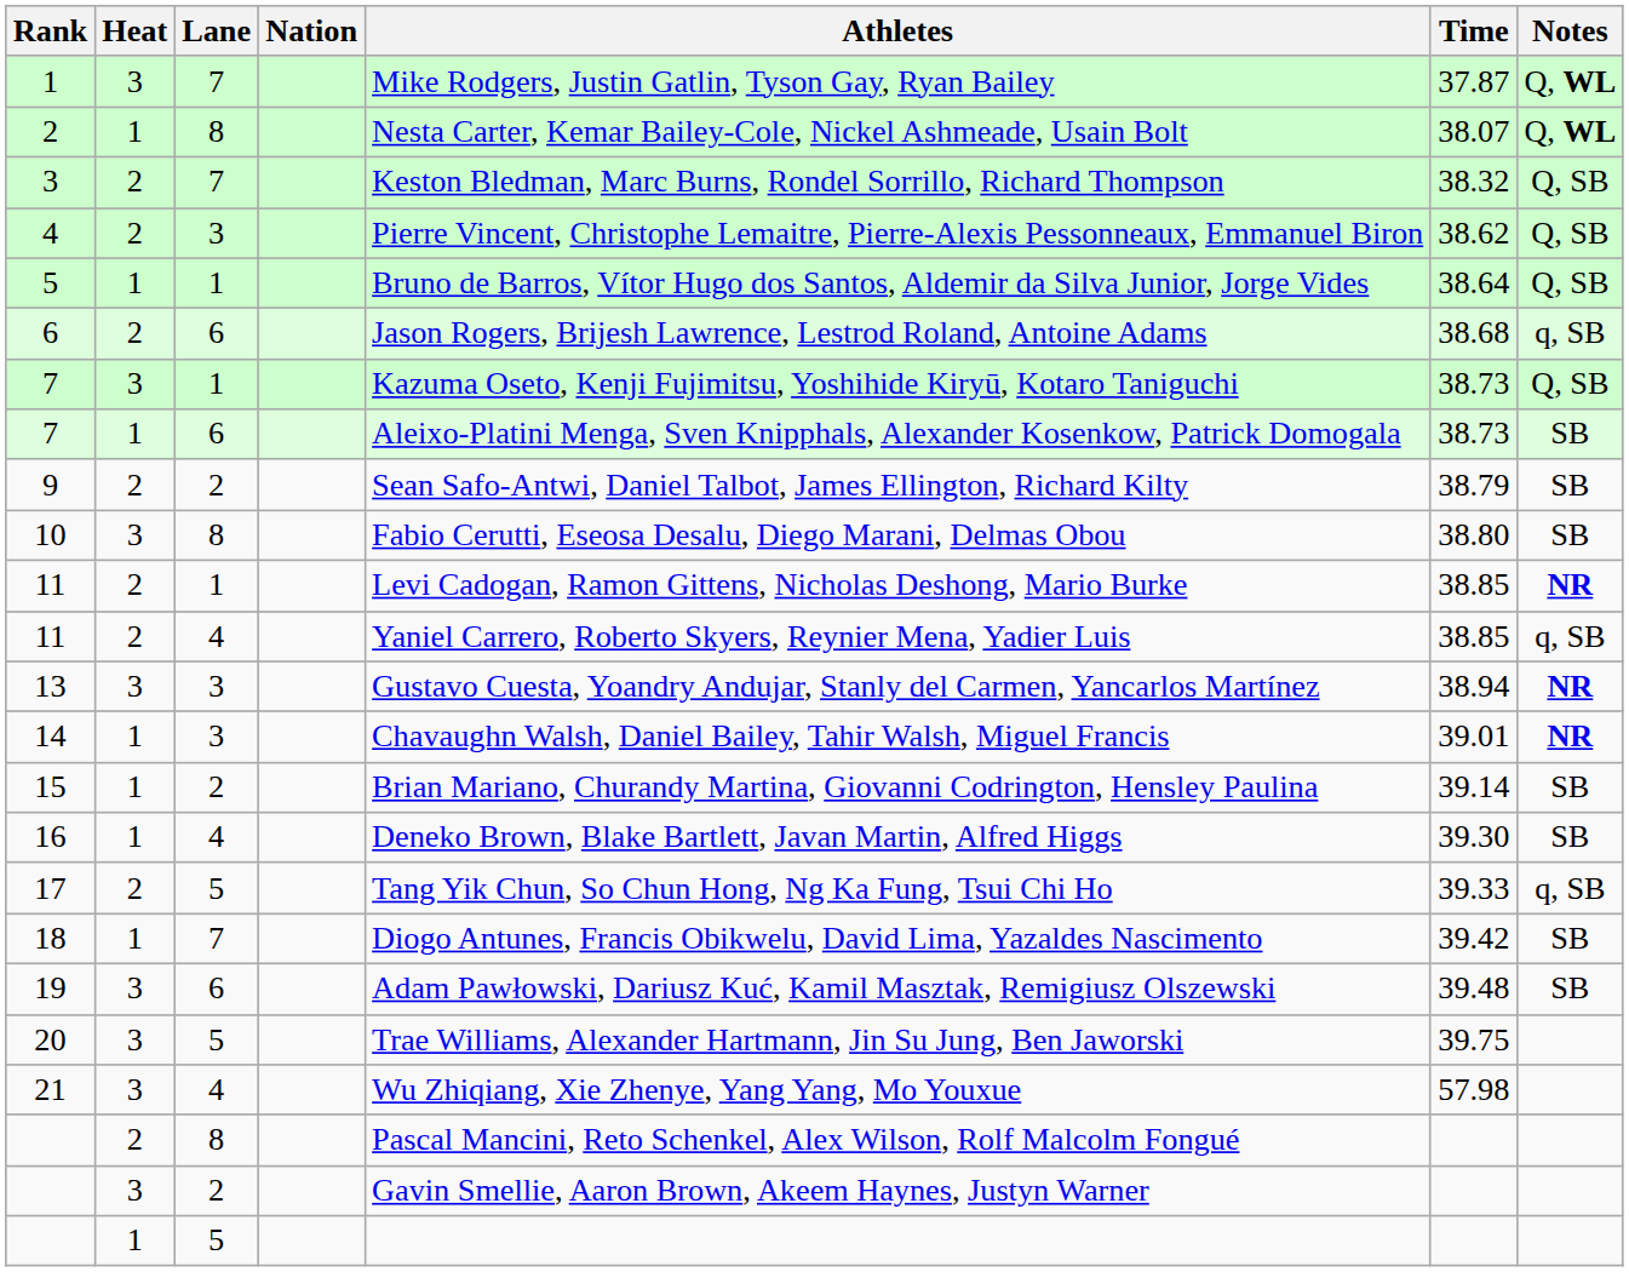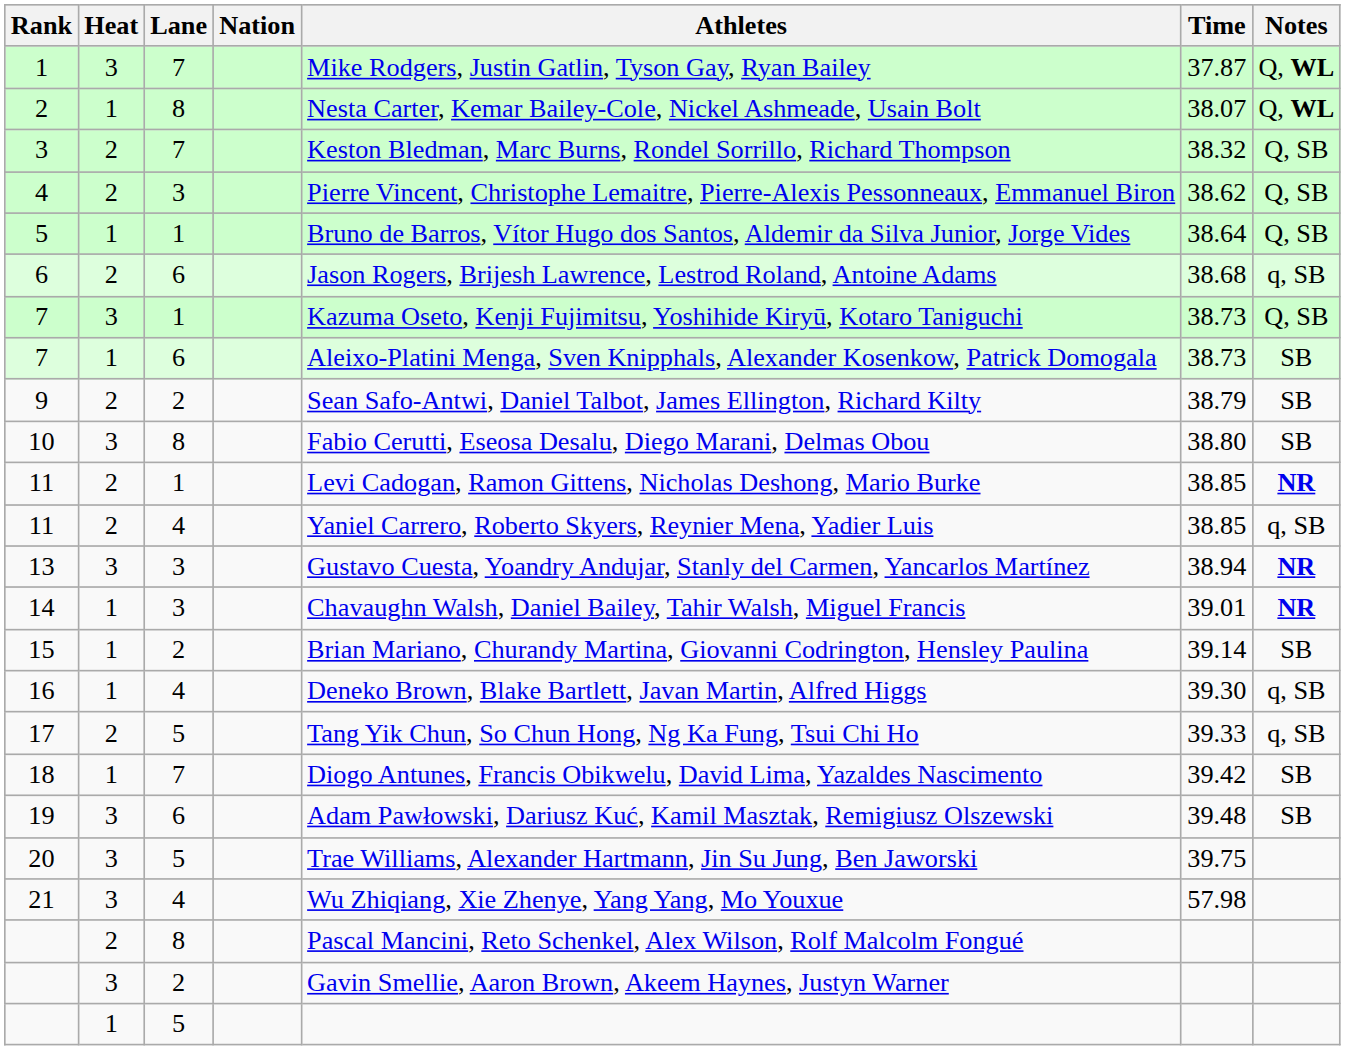 <table class="wikitable sortable" style="text-align:center">
 <tr>
 <th>Rank</th>
 <th>Heat</th>
 <th>Lane</th>
 <th>Nation</th>
 <th>Athletes</th>
 <th>Time</th>
 <th>Notes</th>
 </tr>
 <tr bgcolor=ccffcc>
 <td>1</td>
 <td>3</td>
 <td>7</td>
 <td align=left></td>
 <td align=left><a href='#'>Mike Rodgers</a>, <a href='#'>Justin Gatlin</a>, <a href='#'>Tyson Gay</a>, <a href='#'>Ryan Bailey</a></td>
 <td>37.87</td>
 <td>Q, <strong>WL</strong></td>
 </tr>
 <tr bgcolor=ccffcc>
 <td>2</td>
 <td>1</td>
 <td>8</td>
 <td align=left></td>
 <td align=left><a href='#'>Nesta Carter</a>, <a href='#'>Kemar Bailey-Cole</a>, <a href='#'>Nickel Ashmeade</a>, <a href='#'>Usain Bolt</a></td>
 <td>38.07</td>
 <td>Q, <strong>WL</strong></td>
 </tr>
 <tr bgcolor=ccffcc>
 <td>3</td>
 <td>2</td>
 <td>7</td>
 <td align=left></td>
 <td align=left><a href='#'>Keston Bledman</a>, <a href='#'>Marc Burns</a>, <a href='#'>Rondel Sorrillo</a>, <a href='#'>Richard Thompson</a></td>
 <td>38.32</td>
 <td>Q, SB</td>
 </tr>
 <tr bgcolor=ccffcc>
 <td>4</td>
 <td>2</td>
 <td>3</td>
 <td align=left></td>
 <td align=left><a href='#'>Pierre Vincent</a>, <a href='#'>Christophe Lemaitre</a>, <a href='#'>Pierre-Alexis Pessonneaux</a>, <a href='#'>Emmanuel Biron</a></td>
 <td>38.62</td>
 <td>Q, SB</td>
 </tr>
 <tr bgcolor=ccffcc>
 <td>5</td>
 <td>1</td>
 <td>1</td>
 <td align=left></td>
 <td align=left><a href='#'>Bruno de Barros</a>, <a href='#'>Vítor Hugo dos Santos</a>, <a href='#'>Aldemir da Silva Junior</a>, <a href='#'>Jorge Vides</a></td>
 <td>38.64</td>
 <td>Q, SB</td>
 </tr>
 <tr bgcolor=ddffdd>
 <td>6</td>
 <td>2</td>
 <td>6</td>
 <td align=left></td>
 <td align=left><a href='#'>Jason Rogers</a>, <a href='#'>Brijesh Lawrence</a>, <a href='#'>Lestrod Roland</a>, <a href='#'>Antoine Adams</a></td>
 <td>38.68</td>
 <td>q, SB</td>
 </tr>
 <tr bgcolor=ccffcc>
 <td>7</td>
 <td>3</td>
 <td>1</td>
 <td align=left></td>
 <td align=left><a href='#'>Kazuma Oseto</a>, <a href='#'>Kenji Fujimitsu</a>, <a href='#'>Yoshihide Kiryū</a>, <a href='#'>Kotaro Taniguchi</a></td>
 <td>38.73</td>
 <td>Q, SB</td>
 </tr>
 <tr bgcolor=ddffdd>
 <td>7</td>
 <td>1</td>
 <td>6</td>
 <td align=left></td>
 <td align=left><a href='#'>Aleixo-Platini Menga</a>, <a href='#'>Sven Knipphals</a>, <a href='#'>Alexander Kosenkow</a>, <a href='#'>Patrick Domogala</a></td>
 <td>38.73</td>
 <td>SB</td>
 </tr>
 <tr>
 <td>9</td>
 <td>2</td>
 <td>2</td>
 <td align=left></td>
 <td align=left><a href='#'>Sean Safo-Antwi</a>, <a href='#'>Daniel Talbot</a>, <a href='#'>James Ellington</a>, <a href='#'>Richard Kilty</a></td>
 <td>38.79</td>
 <td>SB</td>
 </tr>
 <tr>
 <td>10</td>
 <td>3</td>
 <td>8</td>
 <td align=left></td>
 <td align=left><a href='#'>Fabio Cerutti</a>, <a href='#'>Eseosa Desalu</a>, <a href='#'>Diego Marani</a>, <a href='#'>Delmas Obou</a></td>
 <td>38.80</td>
 <td>SB</td>
 </tr>
 <tr>
 <td>11</td>
 <td>2</td>
 <td>1</td>
 <td align=left></td>
 <td align=left><a href='#'>Levi Cadogan</a>, <a href='#'>Ramon Gittens</a>, <a href='#'>Nicholas Deshong</a>, <a href='#'>Mario Burke</a></td>
 <td>38.85</td>
 <td><strong><a href='#'>NR</a></strong></td>
 </tr>
 <tr>
 <td>11</td>
 <td>2</td>
 <td>4</td>
 <td align=left></td>
 <td align=left><a href='#'>Yaniel Carrero</a>, <a href='#'>Roberto Skyers</a>, <a href='#'>Reynier Mena</a>, <a href='#'>Yadier Luis</a></td>
 <td>38.85</td>
 <td>q, SB</td>
 </tr>
 <tr>
 <td>13</td>
 <td>3</td>
 <td>3</td>
 <td align=left></td>
 <td align=left><a href='#'>Gustavo Cuesta</a>, <a href='#'>Yoandry Andujar</a>, <a href='#'>Stanly del Carmen</a>, <a href='#'>Yancarlos Martínez</a></td>
 <td>38.94</td>
 <td><strong><a href='#'>NR</a></strong></td>
 </tr>
 <tr>
 <td>14</td>
 <td>1</td>
 <td>3</td>
 <td align=left></td>
 <td align=left><a href='#'>Chavaughn Walsh</a>, <a href='#'>Daniel Bailey</a>, <a href='#'>Tahir Walsh</a>, <a href='#'>Miguel Francis</a></td>
 <td>39.01</td>
 <td><strong><a href='#'>NR</a></strong></td>
 </tr>
 <tr>
 <td>15</td>
 <td>1</td>
 <td>2</td>
 <td align=left></td>
 <td align=left><a href='#'>Brian Mariano</a>, <a href='#'>Churandy Martina</a>, <a href='#'>Giovanni Codrington</a>, <a href='#'>Hensley Paulina</a></td>
 <td>39.14</td>
 <td>SB</td>
 </tr>
 <tr>
 <td>16</td>
 <td>1</td>
 <td>4</td>
 <td align=left></td>
 <td align=left><a href='#'>Deneko Brown</a>, <a href='#'>Blake Bartlett</a>, <a href='#'>Javan Martin</a>, <a href='#'>Alfred Higgs</a></td>
 <td>39.30</td>
-<td>SB</td>
+<td>q, SB</td>
 </tr>
 <tr>
 <td>17</td>
 <td>2</td>
 <td>5</td>
 <td align=left></td>
 <td align=left><a href='#'>Tang Yik Chun</a>, <a href='#'>So Chun Hong</a>, <a href='#'>Ng Ka Fung</a>, <a href='#'>Tsui Chi Ho</a></td>
 <td>39.33</td>
 <td>q, SB</td>
 </tr>
 <tr>
 <td>18</td>
 <td>1</td>
 <td>7</td>
 <td align=left></td>
 <td align=left><a href='#'>Diogo Antunes</a>, <a href='#'>Francis Obikwelu</a>, <a href='#'>David Lima</a>, <a href='#'>Yazaldes Nascimento</a></td>
 <td>39.42</td>
 <td>SB</td>
 </tr>
 <tr>
 <td>19</td>
 <td>3</td>
 <td>6</td>
 <td align=left></td>
 <td align=left><a href='#'>Adam Pawłowski</a>, <a href='#'>Dariusz Kuć</a>, <a href='#'>Kamil Masztak</a>, <a href='#'>Remigiusz Olszewski</a></td>
 <td>39.48</td>
 <td>SB</td>
 </tr>
 <tr>
 <td>20</td>
 <td>3</td>
 <td>5</td>
 <td align=left></td>
 <td align=left><a href='#'>Trae Williams</a>, <a href='#'>Alexander Hartmann</a>, <a href='#'>Jin Su Jung</a>, <a href='#'>Ben Jaworski</a></td>
 <td>39.75</td>
 <td></td>
 </tr>
 <tr>
 <td>21</td>
 <td>3</td>
 <td>4</td>
 <td align=left></td>
 <td align=left><a href='#'>Wu Zhiqiang</a>, <a href='#'>Xie Zhenye</a>, <a href='#'>Yang Yang</a>, <a href='#'>Mo Youxue</a></td>
 <td>57.98</td>
 <td></td>
 </tr>
 <tr>
 <td></td>
 <td>2</td>
 <td>8</td>
 <td align=left></td>
 <td align=left><a href='#'>Pascal Mancini</a>, <a href='#'>Reto Schenkel</a>, <a href='#'>Alex Wilson</a>, <a href='#'>Rolf Malcolm Fongué</a></td>
 <td></td>
 <td></td>
 </tr>
 <tr>
 <td></td>
 <td>3</td>
 <td>2</td>
 <td align=left></td>
 <td align=left><a href='#'>Gavin Smellie</a>, <a href='#'>Aaron Brown</a>, <a href='#'>Akeem Haynes</a>, <a href='#'>Justyn Warner</a></td>
 <td></td>
 <td></td>
 </tr>
 <tr>
 <td></td>
 <td>1</td>
 <td>5</td>
 <td align=left></td>
 <td></td>
 <td></td>
 <td></td>
 </tr>
 </table>
